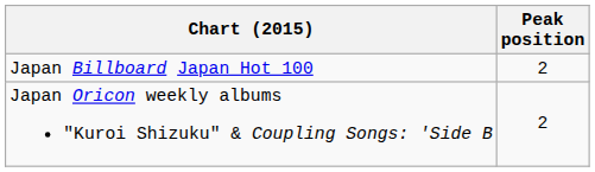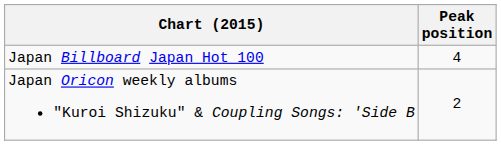 <table class="wikitable sortable">
 <tr>
 <th>Chart (2015)</th>
 <th>Peak<br>position</th>
 </tr>
 <tr>
 <td>Japan <em><a href='#'>Billboard</a></em> <a href='#'>Japan Hot 100</a></td>
-<td style="text-align:center;">2</td>
+<td style="text-align:center;">4</td>
 </tr>
 <tr>
 <td>Japan <em><a href='#'>Oricon</a></em> weekly albums<br><ul><li>"Kuroi Shizuku" & <em>Coupling Songs: 'Side B<strong></li></ul></td>
 <td style="text-align:center;">2</td>
 </tr>
 </table>
